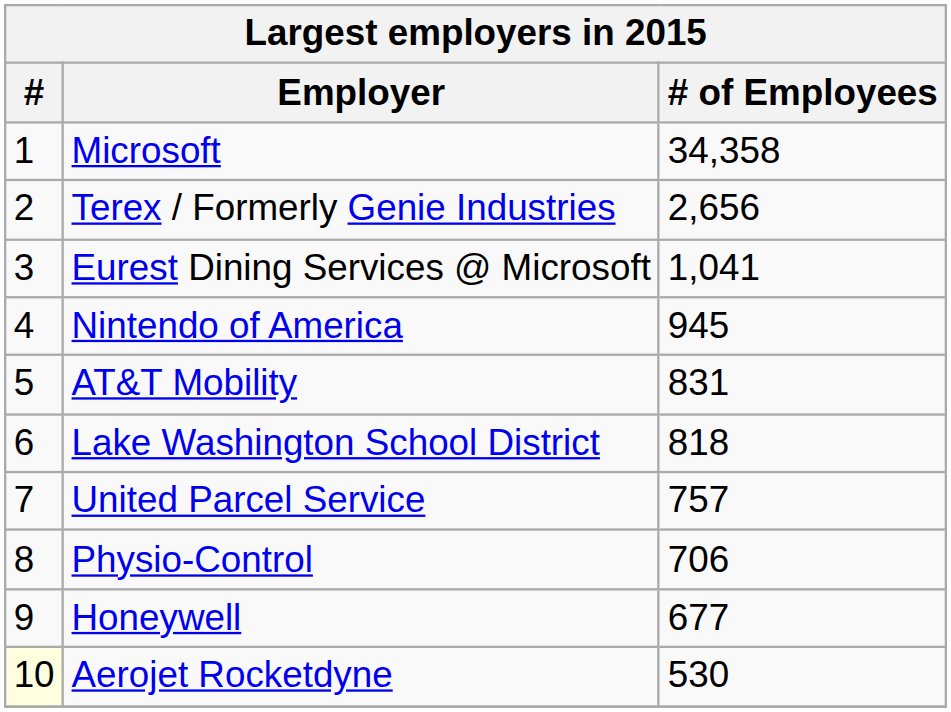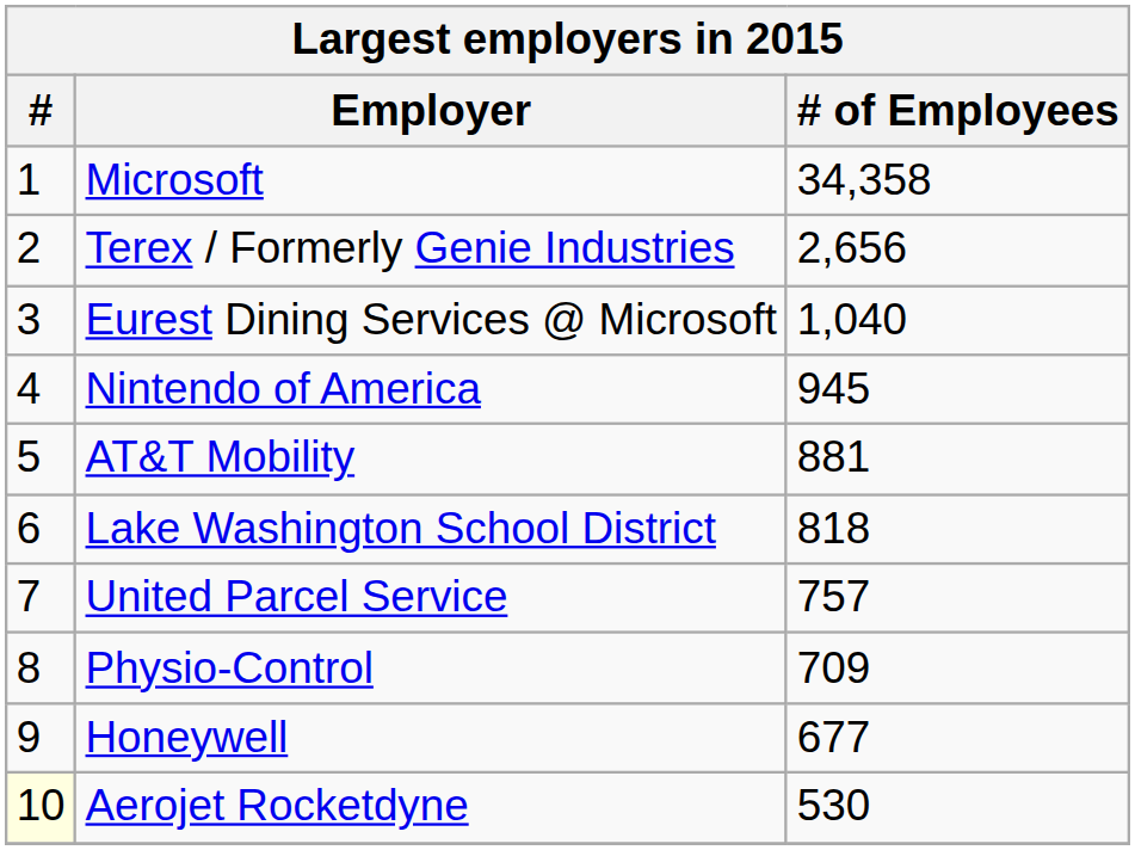 <table class="wikitable collapsible collapsed wide">
 <tr>
 <th colspan=3>Largest employers in 2015 </th>
 </tr>
 <tr>
 <th>#</th>
 <th>Employer</th>
 <th># of Employees</th>
 </tr>
 <tr>
 <td>1</td>
 <td><a href='#'>Microsoft</a></td>
 <td>34,358</td>
 </tr>
 <tr>
 <td>2</td>
 <td><a href='#'>Terex</a> / Formerly <a href='#'>Genie Industries</a></td>
 <td>2,656</td>
 </tr>
 <tr>
 <td>3</td>
 <td><a href='#'>Eurest</a> Dining Services @ Microsoft</td>
-<td>1,041</td>
+<td>1,040</td>
 </tr>
 <tr>
 <td>4</td>
 <td><a href='#'>Nintendo of America</a></td>
 <td>945</td>
 </tr>
 <tr>
 <td>5</td>
 <td><a href='#'>AT&T Mobility</a></td>
-<td>831</td>
+<td>881</td>
 </tr>
 <tr>
 <td>6</td>
 <td><a href='#'>Lake Washington School District</a></td>
 <td>818</td>
 </tr>
 <tr>
 <td>7</td>
 <td><a href='#'>United Parcel Service</a></td>
 <td>757</td>
 </tr>
 <tr>
 <td>8</td>
 <td><a href='#'>Physio-Control</a></td>
-<td>706</td>
+<td>709</td>
 </tr>
 <tr>
 <td>9</td>
 <td><a href='#'>Honeywell</a></td>
 <td>677</td>
 </tr>
 <tr>
 <td style="background: lightyellow;">10</td>
 <td><a href='#'>Aerojet Rocketdyne</a></td>
 <td>530</td>
 </tr>
 <tr>
 </tr>
 </table>
